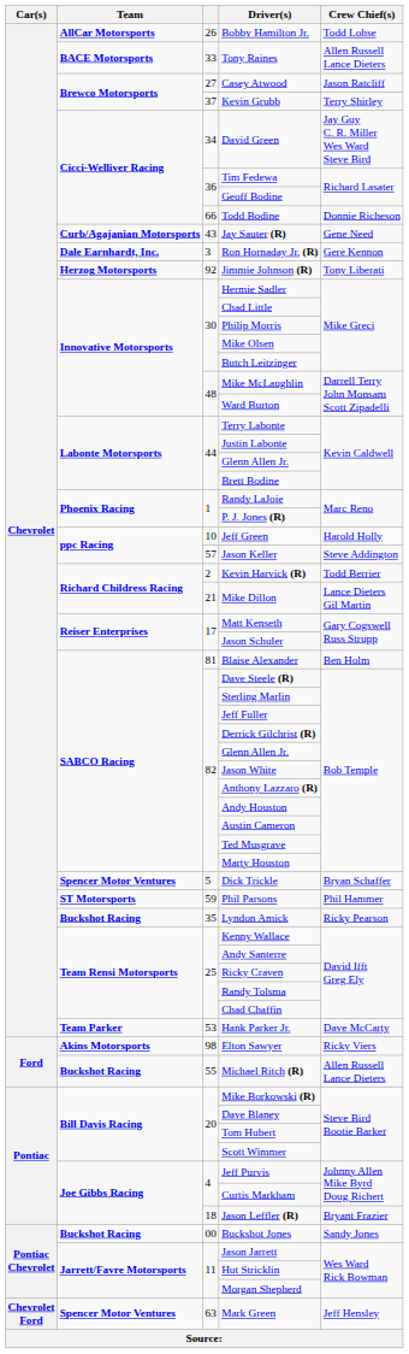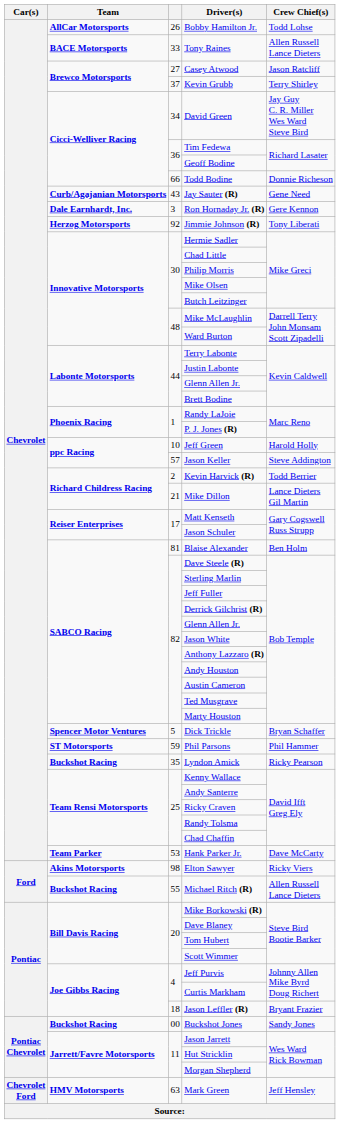 <table class="wikitable sortable" style="font-size: 95%;">
 <tr>
 <th>Car(s)</th>
 <th>Team</th>
 <th></th>
 <th>Driver(s)</th>
 <th>Crew Chief(s)</th>
 </tr>
 <tr>
 <th rowspan=51><a href='#'>Chevrolet</a></th>
 <td><strong><a href='#'>AllCar Motorsports</a></strong></td>
 <td>26</td>
 <td><a href='#'>Bobby Hamilton Jr.</a></td>
 <td><a href='#'>Todd Lohse</a></td>
 </tr>
 <tr>
 <td><strong><a href='#'>BACE Motorsports</a></strong></td>
 <td>33</td>
 <td><a href='#'>Tony Raines</a></td>
 <td><a href='#'>Allen Russell</a> <small></small> <br> <a href='#'>Lance Dieters</a> <small></small></td>
 </tr>
 <tr>
 <td rowspan=2><strong><a href='#'>Brewco Motorsports</a></strong></td>
 <td>27</td>
 <td><a href='#'>Casey Atwood</a></td>
 <td><a href='#'>Jason Ratcliff</a></td>
 </tr>
 <tr>
 <td>37</td>
 <td><a href='#'>Kevin Grubb</a></td>
 <td><a href='#'>Terry Shirley</a></td>
 </tr>
 <tr>
 <td rowspan=4><strong><a href='#'>Cicci-Welliver Racing</a></strong></td>
 <td>34</td>
 <td><a href='#'>David Green</a></td>
 <td><a href='#'>Jay Guy</a> <small></small> <br> <a href='#'>C. R. Miller</a> <small></small> <br> <a href='#'>Wes Ward</a> <small></small> <br> <a href='#'>Steve Bird</a> <small></small></td>
 </tr>
 <tr>
 <td rowspan=2>36</td>
 <td><a href='#'>Tim Fedewa</a> <small></small></td>
 <td rowspan=2><a href='#'>Richard Lasater</a></td>
 </tr>
 <tr>
 <td><a href='#'>Geoff Bodine</a> <small></small></td>
 </tr>
 <tr>
 <td>66</td>
 <td><a href='#'>Todd Bodine</a></td>
 <td><a href='#'>Donnie Richeson</a></td>
 </tr>
 <tr>
 <td><strong><a href='#'>Curb/Agajanian Motorsports</a></strong></td>
 <td>43</td>
 <td><a href='#'>Jay Sauter</a> <strong>(R)</strong></td>
 <td><a href='#'>Gene Need</a></td>
 </tr>
 <tr>
 <td><strong><a href='#'>Dale Earnhardt, Inc.</a></strong></td>
 <td>3</td>
 <td><a href='#'>Ron Hornaday Jr.</a> <strong>(R)</strong></td>
 <td><a href='#'>Gere Kennon</a></td>
 </tr>
 <tr>
 <td><strong><a href='#'>Herzog Motorsports</a></strong></td>
 <td>92</td>
 <td><a href='#'>Jimmie Johnson</a> <strong>(R)</strong></td>
 <td><a href='#'>Tony Liberati</a></td>
 </tr>
 <tr>
 <td rowspan=7><strong><a href='#'>Innovative Motorsports</a></strong></td>
 <td rowspan=5>30</td>
 <td><a href='#'>Hermie Sadler</a> <small></small></td>
 <td rowspan=5><a href='#'>Mike Greci</a></td>
 </tr>
 <tr>
 <td><a href='#'>Chad Little</a> <small></small></td>
 </tr>
 <tr>
 <td><a href='#'>Philip Morris</a> <small></small></td>
 </tr>
 <tr>
 <td><a href='#'>Mike Olsen</a> <small></small></td>
 </tr>
 <tr>
 <td><a href='#'>Butch Leitzinger</a> <small></small></td>
 </tr>
 <tr>
 <td rowspan=2>48</td>
 <td><a href='#'>Mike McLaughlin</a> <small></small></td>
 <td rowspan=2><a href='#'>Darrell Terry</a> <small></small> <br> <a href='#'>John Monsam</a> <small></small> <br> <a href='#'>Scott Zipadelli</a> <small></small></td>
 </tr>
 <tr>
 <td><a href='#'>Ward Burton</a> <small></small></td>
 </tr>
 <tr>
 <td rowspan=4><strong><a href='#'>Labonte Motorsports</a></strong></td>
 <td rowspan=4>44</td>
 <td><a href='#'>Terry Labonte</a> <small></small></td>
 <td rowspan=4><a href='#'>Kevin Caldwell</a></td>
 </tr>
 <tr>
 <td><a href='#'>Justin Labonte</a> <small></small></td>
 </tr>
 <tr>
 <td><a href='#'>Glenn Allen Jr.</a> <small></small></td>
 </tr>
 <tr>
 <td><a href='#'>Brett Bodine</a> <small></small></td>
 </tr>
 <tr>
 <td rowspan=2><strong><a href='#'>Phoenix Racing</a></strong></td>
 <td rowspan=2>1</td>
 <td><a href='#'>Randy LaJoie</a> <small></small></td>
 <td rowspan=2><a href='#'>Marc Reno</a></td>
 </tr>
 <tr>
 <td><a href='#'>P. J. Jones</a> <strong>(R)</strong> <small></small></td>
 </tr>
 <tr>
 <td rowspan=2><strong><a href='#'>ppc Racing</a></strong></td>
 <td>10</td>
 <td><a href='#'>Jeff Green</a></td>
 <td><a href='#'>Harold Holly</a></td>
 </tr>
 <tr>
 <td>57</td>
 <td><a href='#'>Jason Keller</a></td>
 <td><a href='#'>Steve Addington</a></td>
 </tr>
 <tr>
 <td rowspan=2><strong><a href='#'>Richard Childress Racing</a></strong></td>
 <td>2</td>
 <td><a href='#'>Kevin Harvick</a> <strong>(R)</strong></td>
 <td><a href='#'>Todd Berrier</a></td>
 </tr>
 <tr>
 <td>21</td>
 <td><a href='#'>Mike Dillon</a></td>
 <td><a href='#'>Lance Dieters</a> <small></small> <br> <a href='#'>Gil Martin</a> <small></small></td>
 </tr>
 <tr>
 <td rowspan=2><strong><a href='#'>Reiser Enterprises</a></strong></td>
 <td rowspan=2>17</td>
 <td><a href='#'>Matt Kenseth</a> <small></small></td>
 <td rowspan=2><a href='#'>Gary Cogswell</a> <small></small> <br> <a href='#'>Russ Strupp</a> <small></small></td>
 </tr>
 <tr>
 <td><a href='#'>Jason Schuler</a> <small></small></td>
 </tr>
 <tr>
 <td rowspan=12><strong><a href='#'>SABCO Racing</a></strong></td>
 <td>81</td>
 <td><a href='#'>Blaise Alexander</a></td>
 <td><a href='#'>Ben Holm</a></td>
 </tr>
 <tr>
 <td rowspan=11>82</td>
 <td><a href='#'>Dave Steele</a> <strong>(R)</strong> <small></small></td>
 <td rowspan="11"><a href='#'>Bob Temple</a></td>
 </tr>
 <tr>
 <td><a href='#'>Sterling Marlin</a> <small></small></td>
 </tr>
 <tr>
 <td><a href='#'>Jeff Fuller</a> <small></small></td>
 </tr>
 <tr>
 <td><a href='#'>Derrick Gilchrist</a> <strong>(R)</strong> <small></small></td>
 </tr>
 <tr>
 <td><a href='#'>Glenn Allen Jr.</a> <small></small></td>
 </tr>
 <tr>
 <td><a href='#'>Jason White</a> <small></small></td>
 </tr>
 <tr>
 <td><a href='#'>Anthony Lazzaro</a> <strong>(R)</strong> <small></small></td>
 </tr>
 <tr>
 <td><a href='#'>Andy Houston</a> <small></small></td>
 </tr>
 <tr>
 <td><a href='#'>Austin Cameron</a> <small></small></td>
 </tr>
 <tr>
 <td><a href='#'>Ted Musgrave</a> <small></small></td>
 </tr>
 <tr>
 <td><a href='#'>Marty Houston</a> <small></small></td>
 </tr>
 <tr>
 <td><strong><a href='#'>Spencer Motor Ventures</a></strong></td>
 <td>5</td>
 <td><a href='#'>Dick Trickle</a></td>
 <td><a href='#'>Bryan Schaffer</a></td>
 </tr>
 <tr>
 <td><strong><a href='#'>ST Motorsports</a></strong></td>
 <td>59</td>
 <td><a href='#'>Phil Parsons</a></td>
 <td><a href='#'>Phil Hammer</a></td>
 </tr>
 <tr>
 <td><strong><a href='#'>Buckshot Racing</a></strong></td>
 <td>35</td>
 <td><a href='#'>Lyndon Amick</a></td>
 <td><a href='#'>Ricky Pearson</a></td>
 </tr>
 <tr>
 <td rowspan=5><strong><a href='#'>Team Rensi Motorsports</a></strong></td>
 <td rowspan=5>25</td>
 <td><a href='#'>Kenny Wallace</a> <small></small></td>
 <td rowspan=5><a href='#'>David Ifft</a> <small></small> <br> <a href='#'>Greg Ely</a> <small></small></td>
 </tr>
 <tr>
 <td><a href='#'>Andy Santerre</a> <small></small></td>
 </tr>
 <tr>
 <td><a href='#'>Ricky Craven</a> <small></small></td>
 </tr>
 <tr>
 <td><a href='#'>Randy Tolsma</a> <small></small></td>
 </tr>
 <tr>
 <td><a href='#'>Chad Chaffin</a> <small></small></td>
 </tr>
 <tr>
 <td><strong><a href='#'>Team Parker</a></strong></td>
 <td>53</td>
 <td><a href='#'>Hank Parker Jr.</a></td>
 <td><a href='#'>Dave McCarty</a></td>
 </tr>
 <tr>
 <th rowspan="2"><a href='#'>Ford</a></th>
 <td><strong><a href='#'>Akins Motorsports</a></strong></td>
 <td>98</td>
 <td><a href='#'>Elton Sawyer</a></td>
 <td><a href='#'>Ricky Viers</a></td>
 </tr>
 <tr>
 <td><strong><a href='#'>Buckshot Racing</a></strong></td>
 <td>55</td>
 <td><a href='#'>Michael Ritch</a> <strong>(R)</strong></td>
 <td><a href='#'>Allen Russell</a> <small></small> <br> <a href='#'>Lance Dieters</a> <small></small></td>
 </tr>
 <tr>
 <th rowspan=7><a href='#'>Pontiac</a></th>
 <td rowspan=4><strong><a href='#'>Bill Davis Racing</a></strong></td>
 <td rowspan=4>20</td>
 <td><a href='#'>Mike Borkowski</a> <strong>(R)</strong> <small></small></td>
 <td rowspan=4><a href='#'>Steve Bird</a> <small></small> <br> <a href='#'>Bootie Barker</a> <small></small></td>
 </tr>
 <tr>
 <td><a href='#'>Dave Blaney</a> <small></small></td>
 </tr>
 <tr>
 <td><a href='#'>Tom Hubert</a> <small></small></td>
 </tr>
 <tr>
 <td><a href='#'>Scott Wimmer</a> <small></small></td>
 </tr>
 <tr>
 <td rowspan=3><strong><a href='#'>Joe Gibbs Racing</a></strong></td>
 <td rowspan=2>4</td>
 <td><a href='#'>Jeff Purvis</a> <small></small></td>
 <td rowspan=2><a href='#'>Johnny Allen</a> <small></small> <br> <a href='#'>Mike Byrd</a> <small></small> <br> <a href='#'>Doug Richert</a> <small></small></td>
 </tr>
 <tr>
 <td><a href='#'>Curtis Markham</a> <small></small></td>
 </tr>
 <tr>
 <td>18</td>
 <td><a href='#'>Jason Leffler</a> <strong>(R)</strong></td>
 <td><a href='#'>Bryant Frazier</a></td>
 </tr>
 <tr>
 <th rowspan="4"><a href='#'>Pontiac</a><br><a href='#'>Chevrolet</a></th>
 <td><strong><a href='#'>Buckshot Racing</a></strong></td>
 <td>00</td>
 <td><a href='#'>Buckshot Jones</a></td>
 <td><a href='#'>Sandy Jones</a></td>
 </tr>
 <tr>
 <td rowspan=3><strong><a href='#'>Jarrett/Favre Motorsports</a></strong></td>
 <td rowspan=3>11</td>
 <td><a href='#'>Jason Jarrett</a> <small></small></td>
 <td rowspan=3><a href='#'>Wes Ward</a> <small></small> <br> <a href='#'>Rick Bowman</a> <small></small></td>
 </tr>
 <tr>
 <td><a href='#'>Hut Stricklin</a> <small></small></td>
 </tr>
 <tr>
 <td><a href='#'>Morgan Shepherd</a> <small></small></td>
 </tr>
 <tr>
 <th><a href='#'>Chevrolet</a><br><a href='#'>Ford</a></th>
-<td><strong><a href='#'>Spencer Motor Ventures</a></strong></td>
+<td><strong><a href='#'>HMV Motorsports</a></strong></td>
 <td>63</td>
 <td><a href='#'>Mark Green</a></td>
 <td><a href='#'>Jeff Hensley</a></td>
 </tr>
 <tr>
 <th colspan=5><strong>Source:</strong> </th>
 </tr>
 </table>
